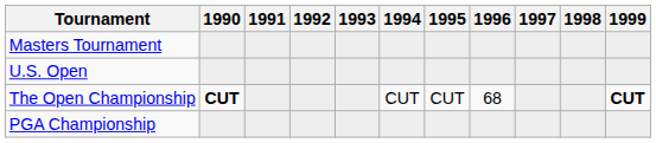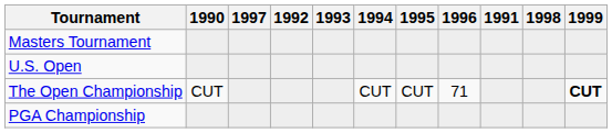 <table class="wikitable" style="font-size:95%;text-align:center;">
 <tr>
 <th>Tournament</th>
 <th>1990</th>
-<th>1991</th>
+<th>1997</th>
 <th>1992</th>
 <th>1993</th>
 <th>1994</th>
 <th>1995</th>
 <th>1996</th>
-<th>1997</th>
+<th>1991</th>
 <th>1998</th>
 <th>1999</th>
 </tr>
 <tr>
 <td align=left><a href='#'>Masters Tournament</a></td>
 <td style="background:#eeeeee;"></td>
 <td style="background:#eeeeee;"></td>
 <td style="background:#eeeeee;"></td>
 <td style="background:#eeeeee;"></td>
 <td style="background:#eeeeee;"></td>
 <td style="background:#eeeeee;"></td>
 <td style="background:#eeeeee;"></td>
 <td style="background:#eeeeee;"></td>
 <td style="background:#eeeeee;"></td>
 <td style="background:#eeeeee;"></td>
 </tr>
 <tr>
 <td align=left><a href='#'>U.S. Open</a></td>
 <td style="background:#eeeeee;"></td>
 <td style="background:#eeeeee;"></td>
 <td style="background:#eeeeee;"></td>
 <td style="background:#eeeeee;"></td>
 <td style="background:#eeeeee;"></td>
 <td style="background:#eeeeee;"></td>
 <td style="background:#eeeeee;"></td>
 <td style="background:#eeeeee;"></td>
 <td style="background:#eeeeee;"></td>
 <td style="background:#eeeeee;"></td>
 </tr>
 <tr>
 <td align=left><a href='#'>The Open Championship</a></td>
-<td><strong>CUT</strong></td>
+<td>CUT</td>
 <td style="background:#eeeeee;"></td>
 <td style="background:#eeeeee;"></td>
 <td style="background:#eeeeee;"></td>
 <td>CUT</td>
 <td>CUT</td>
-<td>68</td>
+<td>71</td>
 <td style="background:#eeeeee;"></td>
 <td style="background:#eeeeee;"></td>
 <td><strong>CUT</strong></td>
 </tr>
 <tr>
 <td align=left><a href='#'>PGA Championship</a></td>
 <td style="background:#eeeeee;"></td>
 <td style="background:#eeeeee;"></td>
 <td style="background:#eeeeee;"></td>
 <td style="background:#eeeeee;"></td>
 <td style="background:#eeeeee;"></td>
 <td style="background:#eeeeee;"></td>
 <td style="background:#eeeeee;"></td>
 <td style="background:#eeeeee;"></td>
 <td style="background:#eeeeee;"></td>
 <td style="background:#eeeeee;"></td>
 </tr>
 </table>
